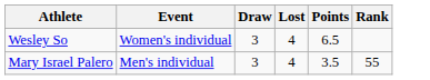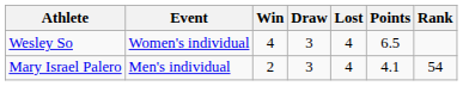 <table class=wikitable style="font-size:90%">
 <tr>
 <th>Athlete</th>
 <th>Event</th>
+<th>Win</th>
 <th>Draw</th>
 <th>Lost</th>
 <th>Points</th>
 <th>Rank</th>
 </tr>
 <tr>
 <td><a href='#'>Wesley So</a></td>
 <td><a href='#'>Women's individual</a></td>
+<td align=center>4</td>
 <td align=center>3</td>
 <td align=center>4</td>
 <td align=center>6.5</td>
 <td align=center></td>
 </tr>
 <tr>
 <td><a href='#'>Mary Israel Palero</a></td>
 <td><a href='#'>Men's individual</a></td>
+<td align=center>2</td>
 <td align=center>3</td>
 <td align=center>4</td>
-<td align=center>3.5</td>
-<td align=center>55</td>
+<td align=center>4.1</td>
+<td align=center>54</td>
 </tr>
 </table>
